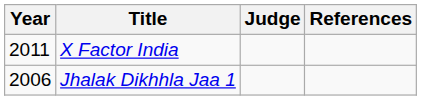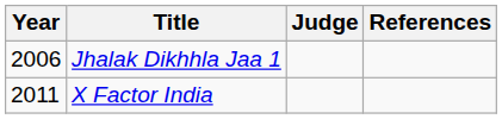 <table class="wikitable">
 <tr>
 <th>Year</th>
 <th>Title</th>
 <th>Judge</th>
 <th>References</th>
 </tr>
 <tr>
+<td>2006</td>
+<td><em><a href='#'>Jhalak Dikhhla Jaa 1</a></em></td>
+<td></td>
+<td></td>
+</tr>
+<tr>
 <td>2011</td>
 <td><em><a href='#'>X Factor India</a></em></td>
 <td></td>
 <td></td>
 </tr>
-<tr>
-<td>2006</td>
-<td><em><a href='#'>Jhalak Dikhhla Jaa 1</a></em></td>
-<td></td>
-<td></td>
-</tr>
 </table>
